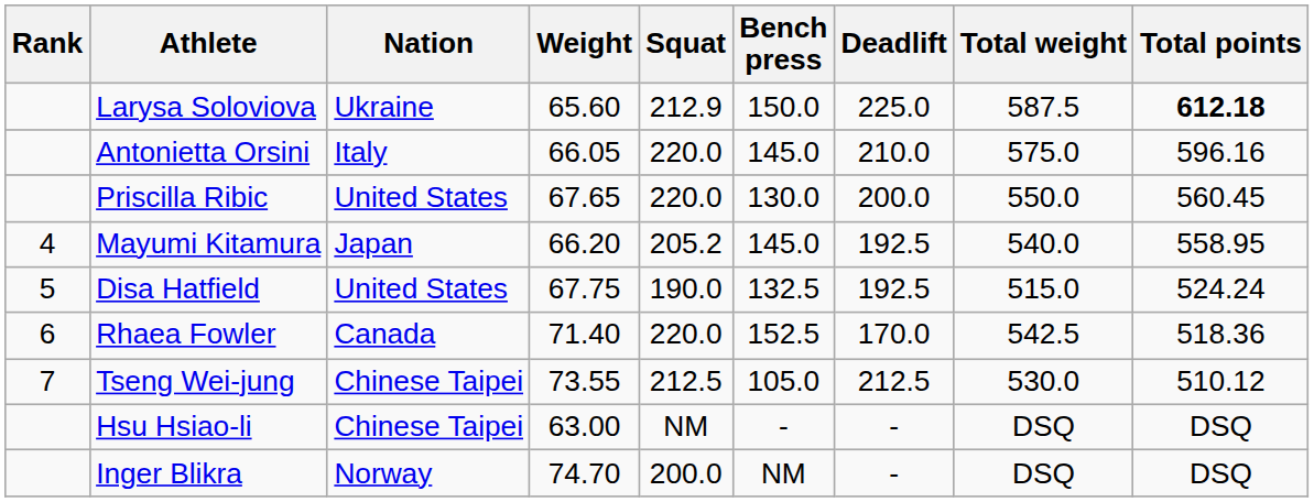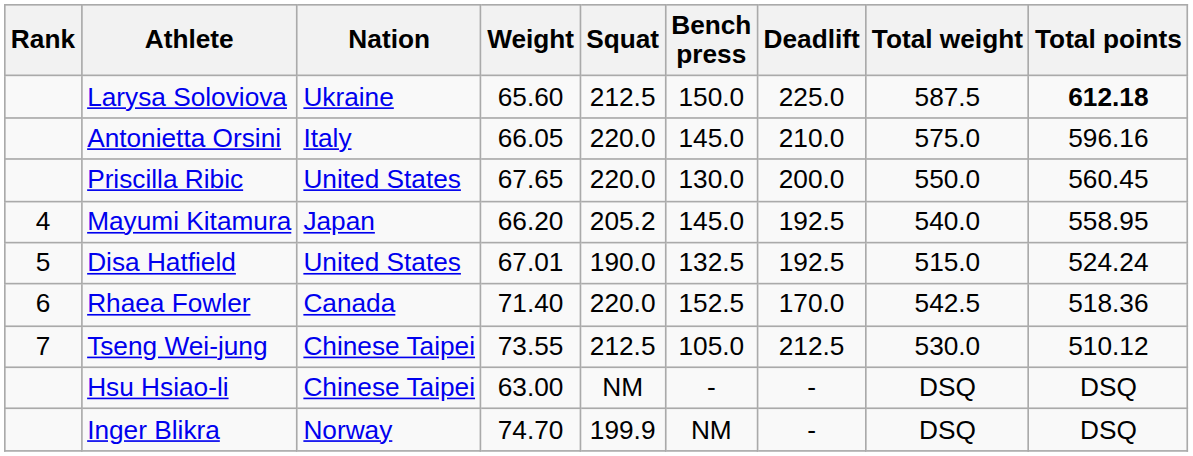 <table class="wikitable sortable" style="text-align:center">
 <tr>
 <th>Rank</th>
 <th>Athlete</th>
 <th>Nation</th>
 <th>Weight</th>
 <th>Squat</th>
 <th>Bench<br>press</th>
 <th>Deadlift</th>
 <th>Total weight</th>
 <th>Total points</th>
 </tr>
 <tr>
 <td></td>
 <td align=left><a href='#'>Larysa Soloviova</a></td>
 <td align=left> <a href='#'>Ukraine</a></td>
 <td>65.60</td>
-<td>212.9</td>
+<td>212.5</td>
 <td>150.0</td>
 <td>225.0</td>
 <td>587.5</td>
 <td><strong>612.18</strong></td>
 </tr>
 <tr>
 <td></td>
 <td align=left><a href='#'>Antonietta Orsini</a></td>
 <td align=left> <a href='#'>Italy</a></td>
 <td>66.05</td>
 <td>220.0</td>
 <td>145.0</td>
 <td>210.0</td>
 <td>575.0</td>
 <td>596.16</td>
 </tr>
 <tr>
 <td></td>
 <td align=left><a href='#'>Priscilla Ribic</a></td>
 <td align=left> <a href='#'>United States</a></td>
 <td>67.65</td>
 <td>220.0</td>
 <td>130.0</td>
 <td>200.0</td>
 <td>550.0</td>
 <td>560.45</td>
 </tr>
 <tr>
 <td>4</td>
 <td align=left><a href='#'>Mayumi Kitamura</a></td>
 <td align=left> <a href='#'>Japan</a></td>
 <td>66.20</td>
 <td>205.2</td>
 <td>145.0</td>
 <td>192.5</td>
 <td>540.0</td>
 <td>558.95</td>
 </tr>
 <tr>
 <td>5</td>
 <td align=left><a href='#'>Disa Hatfield</a></td>
 <td align=left> <a href='#'>United States</a></td>
-<td>67.75</td>
+<td>67.01</td>
 <td>190.0</td>
 <td>132.5</td>
 <td>192.5</td>
 <td>515.0</td>
 <td>524.24</td>
 </tr>
 <tr>
 <td>6</td>
 <td align=left><a href='#'>Rhaea Fowler</a></td>
 <td align=left> <a href='#'>Canada</a></td>
 <td>71.40</td>
 <td>220.0</td>
 <td>152.5</td>
 <td>170.0</td>
 <td>542.5</td>
 <td>518.36</td>
 </tr>
 <tr>
 <td>7</td>
 <td align=left><a href='#'>Tseng Wei-jung</a></td>
 <td align=left> <a href='#'>Chinese Taipei</a></td>
 <td>73.55</td>
 <td>212.5</td>
 <td>105.0</td>
 <td>212.5</td>
 <td>530.0</td>
 <td>510.12</td>
 </tr>
 <tr>
 <td></td>
 <td align=left><a href='#'>Hsu Hsiao-li</a></td>
 <td align=left> <a href='#'>Chinese Taipei</a></td>
 <td>63.00</td>
 <td>NM</td>
 <td>-</td>
 <td>-</td>
 <td>DSQ</td>
 <td>DSQ</td>
 </tr>
 <tr>
 <td></td>
 <td align=left><a href='#'>Inger Blikra</a></td>
 <td align=left> <a href='#'>Norway</a></td>
 <td>74.70</td>
-<td>200.0</td>
+<td>199.9</td>
 <td>NM</td>
 <td>-</td>
 <td>DSQ</td>
 <td>DSQ</td>
 </tr>
 </table>
